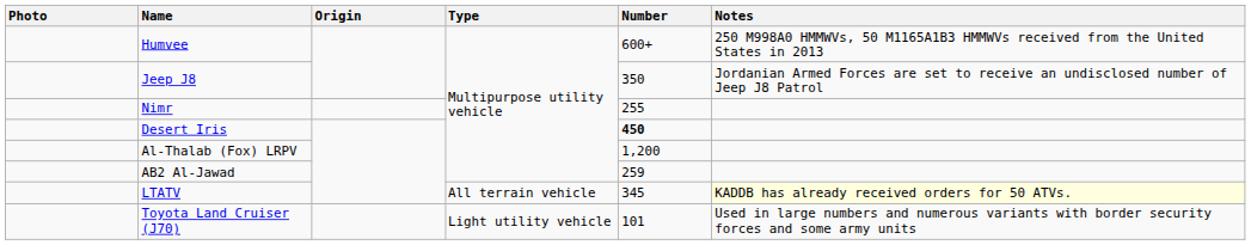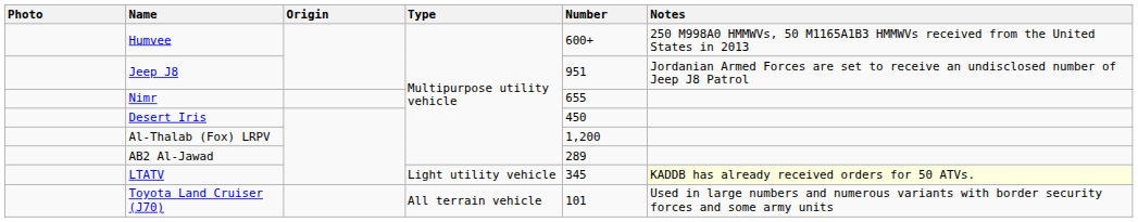 <table class="wikitable">
 <tr>
 <th style="text-align: left; width:10%;">Photo</th>
 <th style="text-align: left; width:13%;">Name</th>
 <th style="text-align: left; width:10%;">Origin</th>
 <th style="text-align: left; width:13%;">Type</th>
 <th style="text-align: left; width:7%;">Number</th>
 <th style="text-align: left; width:40%;">Notes</th>
 </tr>
 <tr>
 <td></td>
 <td><a href='#'>Humvee</a></td>
 <td rowspan="2"></td>
 <td rowspan="6">Multipurpose utility vehicle</td>
 <td>600+</td>
 <td>250 M998A0 HMMWVs, 50 M1165A1B3 HMMWVs received from the United States in 2013</td>
 </tr>
 <tr>
 <td></td>
 <td><a href='#'>Jeep J8</a></td>
-<td>350</td>
+<td>951</td>
 <td>Jordanian Armed Forces are set to receive an undisclosed number of Jeep J8 Patrol </td>
 </tr>
 <tr>
 <td></td>
 <td><a href='#'>Nimr</a></td>
 <td></td>
-<td>255</td>
+<td>655</td>
 <td></td>
 </tr>
 <tr>
 <td></td>
 <td><a href='#'>Desert Iris</a></td>
 <td rowspan="4"></td>
-<td><strong>450</strong></td>
+<td>450</td>
 <td></td>
 </tr>
 <tr>
 <td></td>
 <td>Al-Thalab (Fox) LRPV</td>
 <td>1,200</td>
 <td></td>
 </tr>
 <tr>
 <td></td>
 <td>AB2 Al-Jawad</td>
-<td>259</td>
+<td>289</td>
 <td></td>
 </tr>
 <tr>
 <td></td>
 <td><a href='#'>LTATV</a></td>
-<td>All terrain vehicle</td>
+<td>Light utility vehicle</td>
 <td>345</td>
 <td style="background: lightyellow;">KADDB has already received orders for 50 ATVs.</td>
 </tr>
 <tr>
 <td></td>
 <td><a href='#'>Toyota Land Cruiser (J70)</a></td>
 <td></td>
-<td>Light utility vehicle</td>
+<td>All terrain vehicle</td>
 <td>101</td>
 <td>Used in large numbers and numerous variants with border security forces and some army units</td>
 </tr>
 </table>
